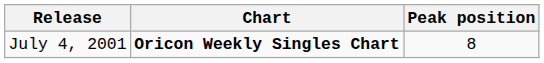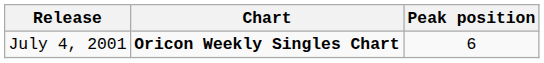 <table class="wikitable">
 <tr>
 <th align="left">Release</th>
 <th align="left">Chart</th>
 <th align="left">Peak position</th>
 </tr>
 <tr>
 <td align="left">July 4, 2001</td>
 <td align="left"><strong>Oricon Weekly Singles Chart</strong></td>
-<td align="center">8</td>
+<td align="center">6</td>
 </tr>
 </table>
